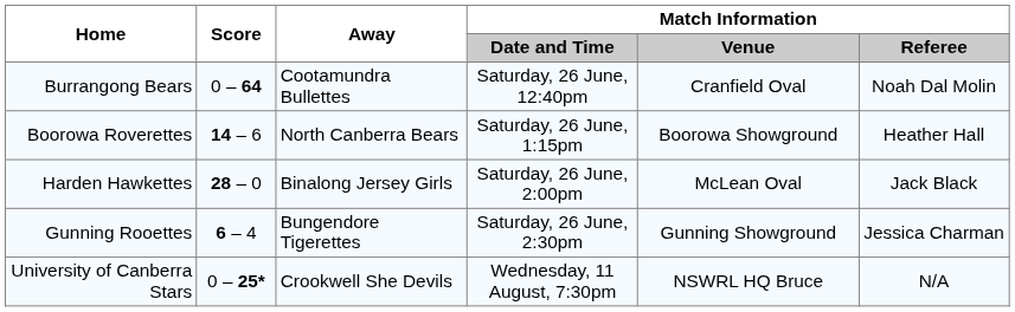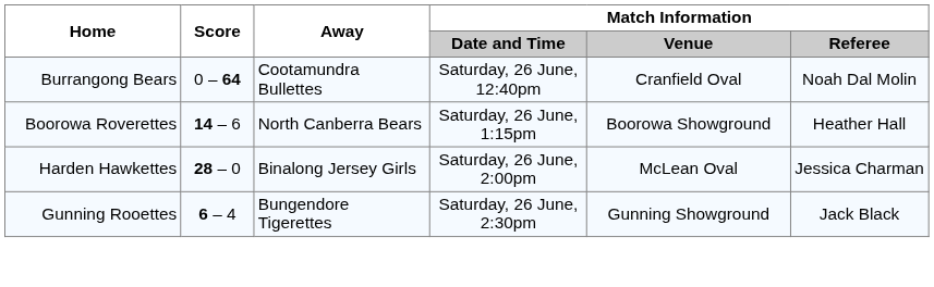 <table border="1" cellpadding="3" cellspacing="0" width="100%" style="border-collapse:collapse;  text-align:center;">
 <tr>
 <th rowspan="2" width="19%">Home</th>
 <th rowspan="2" width="8%">Score</th>
 <th rowspan="2" width="19%">Away</th>
 <th colspan="3">Match Information</th>
 </tr>
 <tr bgcolor="#CCCCCC">
 <th width="17%">Date and Time</th>
 <th width="22%">Venue</th>
 <th width="50%">Referee</th>
 </tr>
 <tr style="text-align:center; background:#f5faff;">
 <td align="right">Burrangong Bears </td>
 <td>0 – <strong>64</strong></td>
 <td align="left"> Cootamundra Bullettes</td>
 <td>Saturday, 26 June, 12:40pm</td>
 <td>Cranfield Oval</td>
 <td>Noah Dal Molin</td>
 </tr>
 <tr style="text-align:center; background:#f5faff;">
 <td align="right">Boorowa Roverettes </td>
 <td><strong>14</strong> – 6</td>
 <td align="left"> North Canberra Bears</td>
 <td>Saturday, 26 June, 1:15pm</td>
 <td>Boorowa Showground</td>
 <td>Heather Hall</td>
 </tr>
 <tr style="text-align:center; background:#f5faff;">
 <td align="right">Harden Hawkettes </td>
 <td><strong>28</strong> – 0</td>
 <td align="left"> Binalong Jersey Girls</td>
 <td>Saturday, 26 June, 2:00pm</td>
 <td>McLean Oval</td>
-<td>Jack Black</td>
+<td>Jessica Charman</td>
 </tr>
 <tr style="text-align:center; background:#f5faff;">
 <td align="right">Gunning Rooettes </td>
 <td><strong>6</strong> – 4</td>
 <td align="left"> Bungendore Tigerettes</td>
 <td>Saturday, 26 June, 2:30pm</td>
 <td>Gunning Showground</td>
-<td>Jessica Charman</td>
-</tr>
-<tr style="text-align:center; background:#f5faff;">
-<td align="right">University of Canberra Stars </td>
-<td>0 – <strong>25*</strong></td>
-<td align="left"> Crookwell She Devils</td>
-<td>Wednesday, 11 August, 7:30pm</td>
-<td>NSWRL HQ Bruce</td>
-<td>N/A</td>
+<td>Jack Black</td>
 </tr>
 </table>
